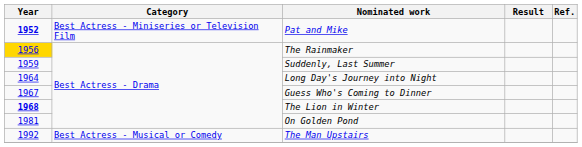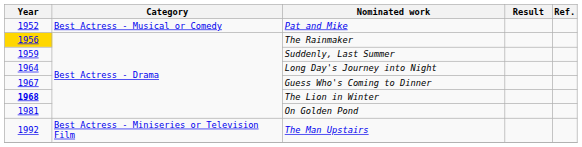 <table class=wikitable>
 <tr>
 <th scope="col" style="width:5em;">Year</th>
 <th scope="col" style="width:26em;">Category</th>
 <th scope="col" style="width:25em;">Nominated work</th>
 <th scope="col" style="width:5em;">Result</th>
 <th>Ref.</th>
 </tr>
 <tr>
-<td style="text-align:center;"><strong><a href='#'>1952</a></strong></td>
-<td><a href='#'>Best Actress - Miniseries or Television Film</a></td>
+<td style="text-align:center;"><a href='#'>1952</a></td>
+<td><a href='#'>Best Actress - Musical or Comedy</a></td>
 <td><em><a href='#'>Pat and Mike</a></em></td>
 <td></td>
 <td style="text-align:center;"></td>
 </tr>
 <tr>
 <td style="background: gold; text-align:center;"><a href='#'>1956</a></td>
 <td rowspan=6><a href='#'>Best Actress - Drama</a></td>
 <td><em>The Rainmaker</em></td>
 <td></td>
 <td style="text-align:center;"></td>
 </tr>
 <tr>
 <td style="text-align:center;"><a href='#'>1959</a></td>
 <td><em>Suddenly, Last Summer</em></td>
 <td></td>
 <td style="text-align:center;"></td>
 </tr>
 <tr>
 <td style="text-align:center;"><a href='#'>1964</a></td>
 <td><em>Long Day's Journey into Night</em></td>
 <td></td>
 <td style="text-align:center;"></td>
 </tr>
 <tr>
 <td style="text-align:center;"><a href='#'>1967</a></td>
 <td><em>Guess Who's Coming to Dinner</em></td>
 <td></td>
 <td style="text-align:center;"></td>
 </tr>
 <tr>
 <td style="text-align:center;"><strong><a href='#'>1968</a></strong></td>
 <td><em>The Lion in Winter</em></td>
 <td></td>
 <td style="text-align:center;"></td>
 </tr>
 <tr>
 <td style="text-align:center;"><a href='#'>1981</a></td>
 <td><em>On Golden Pond</em></td>
 <td></td>
 <td style="text-align:center;"></td>
 </tr>
 <tr>
 <td style="text-align:center;"><a href='#'>1992</a></td>
-<td><a href='#'>Best Actress - Musical or Comedy</a></td>
+<td><a href='#'>Best Actress - Miniseries or Television Film</a></td>
 <td><em><a href='#'>The Man Upstairs</a></em></td>
 <td></td>
 <td style="text-align:center;"></td>
 </tr>
 <tr>
 </tr>
 </table>
